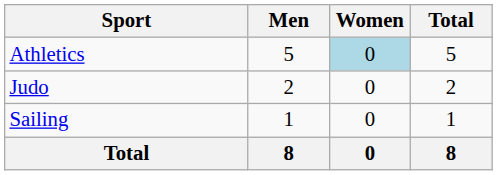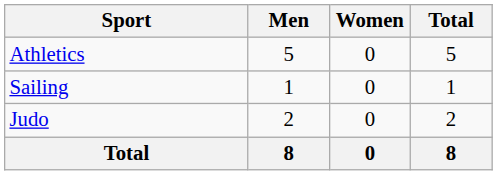 <table class="wikitable sortable" style="text-align:center;">
 <tr>
 <th width=180>Sport</th>
 <th width=55>Men</th>
 <th width=55>Women</th>
 <th width=55>Total</th>
 </tr>
 <tr>
 <td align=left><a href='#'>Athletics</a></td>
 <td>5</td>
-<td style="background: lightblue;">0</td>
+<td>0</td>
 <td>5</td>
+</tr>
+<tr>
+<td align=left><a href='#'>Sailing</a></td>
+<td>1</td>
+<td>0</td>
+<td>1</td>
 </tr>
 <tr>
 <td align=left><a href='#'>Judo</a></td>
 <td>2</td>
 <td>0</td>
 <td>2</td>
 </tr>
 <tr>
-<td align=left><a href='#'>Sailing</a></td>
-<td>1</td>
-<td>0</td>
-<td>1</td>
-</tr>
-<tr>
 <th>Total</th>
 <th>8</th>
 <th>0</th>
 <th>8</th>
 </tr>
 </table>
